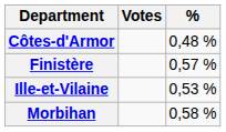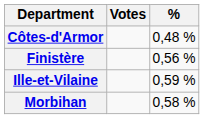 <table class="wikitable sortable" style="text-align:center;">
 <tr>
 <th scope=col>Department</th>
 <th scope="col">Votes</th>
 <th scope="col">%</th>
 </tr>
 <tr>
 <th scope=row><a href='#'>Côtes-d'Armor</a></th>
 <td></td>
 <td>0,48 %</td>
 </tr>
 <tr>
 <th scope=row><a href='#'>Finistère</a></th>
 <td></td>
-<td>0,57 %</td>
+<td>0,56 %</td>
 </tr>
 <tr>
 <th scope=row><a href='#'>Ille-et-Vilaine</a></th>
 <td></td>
-<td>0,53 %</td>
+<td>0,59 %</td>
 </tr>
 <tr>
 <th scope=row><a href='#'>Morbihan</a></th>
 <td></td>
 <td>0,58 %</td>
 </tr>
 </table>
